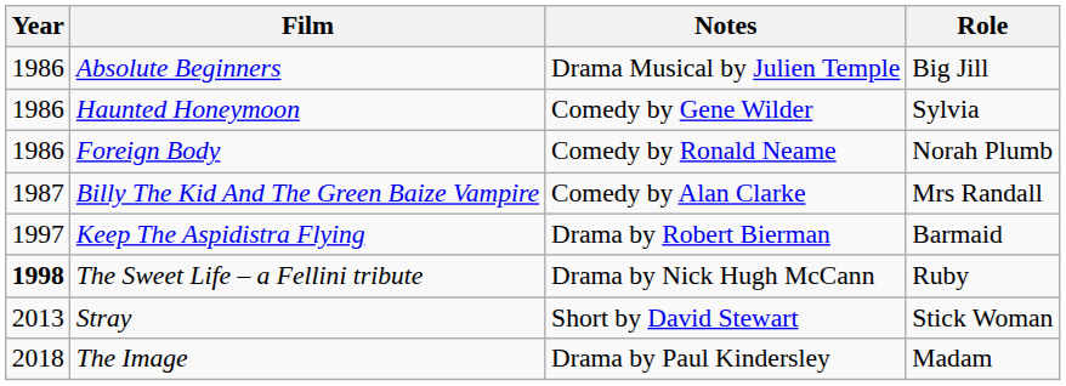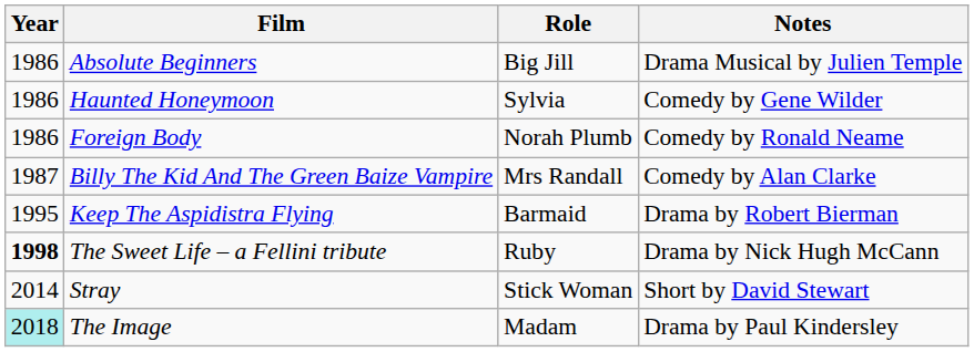 <table class=wikitable>
 <tr>
 <th>Year</th>
 <th>Film</th>
+<th>Role</th>
 <th>Notes</th>
-<th>Role</th>
 </tr>
 <tr>
 <td>1986</td>
 <td><em><a href='#'>Absolute Beginners</a></em></td>
+<td>Big Jill</td>
 <td>Drama Musical by <a href='#'>Julien Temple</a></td>
-<td>Big Jill</td>
 </tr>
 <tr>
 <td>1986</td>
 <td><em><a href='#'>Haunted Honeymoon</a></em></td>
+<td>Sylvia</td>
 <td>Comedy by <a href='#'>Gene Wilder</a></td>
-<td>Sylvia</td>
 </tr>
 <tr>
 <td>1986</td>
 <td><em><a href='#'>Foreign Body</a></em></td>
+<td>Norah Plumb</td>
 <td>Comedy by <a href='#'>Ronald Neame</a></td>
-<td>Norah Plumb</td>
 </tr>
 <tr>
 <td>1987</td>
 <td><em><a href='#'>Billy The Kid And The Green Baize Vampire</a></em></td>
+<td>Mrs Randall</td>
 <td>Comedy by <a href='#'>Alan Clarke</a></td>
-<td>Mrs Randall</td>
 </tr>
 <tr>
-<td>1997</td>
+<td>1995</td>
 <td><em><a href='#'>Keep The Aspidistra Flying</a></em></td>
+<td>Barmaid</td>
 <td>Drama by <a href='#'>Robert Bierman</a></td>
-<td>Barmaid</td>
 </tr>
 <tr>
 <td><strong>1998</strong></td>
 <td><em>The Sweet Life – a Fellini tribute</em></td>
+<td>Ruby</td>
 <td>Drama by Nick Hugh McCann</td>
-<td>Ruby</td>
 </tr>
 <tr>
-<td>2013</td>
+<td>2014</td>
 <td><em>Stray</em></td>
+<td>Stick Woman</td>
 <td>Short by <a href='#'>David Stewart</a></td>
-<td>Stick Woman</td>
 </tr>
 <tr>
-<td>2018</td>
+<td style="background: paleturquoise;">2018</td>
 <td><em>The Image</em></td>
+<td>Madam</td>
 <td>Drama by Paul Kindersley</td>
-<td>Madam</td>
 </tr>
 </table>
